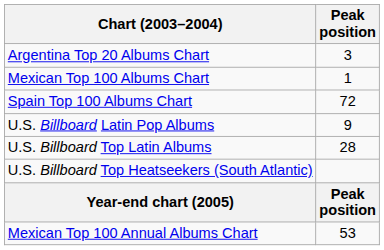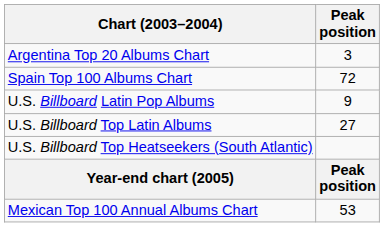 <table class="wikitable sortable">
 <tr>
 <th align="left">Chart (2003–2004)</th>
 <th align="left">Peak<br>position</th>
 </tr>
 <tr>
 <td><a href='#'>Argentina Top 20 Albums Chart</a></td>
 <td style="text-align:center;">3</td>
-</tr>
-<tr>
-<td align="left"><a href='#'>Mexican Top 100 Albums Chart</a></td>
-<td style="text-align:center;">1</td>
 </tr>
 <tr>
 <td align="left"><a href='#'>Spain Top 100 Albums Chart</a></td>
 <td style="text-align:center;">72</td>
 </tr>
 <tr>
 <td align="left">U.S. <em><a href='#'>Billboard</a></em> <a href='#'>Latin Pop Albums</a></td>
 <td style="text-align:center;">9</td>
 </tr>
 <tr>
 <td align="left">U.S. <em>Billboard</em> <a href='#'>Top Latin Albums</a></td>
-<td style="text-align:center;">28</td>
+<td style="text-align:center;">27</td>
 </tr>
 <tr>
 <td>U.S. <em>Billboard</em> <a href='#'>Top Heatseekers (South Atlantic)</a></td>
 <td></td>
 </tr>
 <tr>
 <th align="left">Year-end chart (2005)</th>
 <th align="left">Peak<br>position</th>
 </tr>
 <tr>
 <td align="left"><a href='#'>Mexican Top 100 Annual Albums Chart</a></td>
 <td style="text-align:center;">53</td>
 </tr>
 </table>
